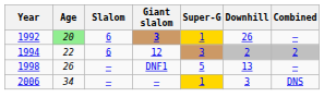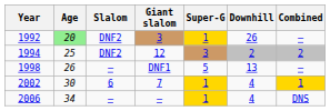 <table class=wikitable style="text-align:center">
 <tr>
 <th>  Year  </th>
 <th> Age </th>
 <th> Slalom </th>
 <th> Giant <br> slalom </th>
 <th>Super-G</th>
 <th>Downhill</th>
 <th>Combined</th>
 </tr>
 <tr>
 <td><a href='#'>1992</a></td>
 <td style="background: lightgreen;"><em>20</em></td>
-<td><a href='#'>6</a></td>
-<td style="background:#c96;"><strong><a href='#'>3</a></strong></td>
+<td><a href='#'>DNF2</a></td>
+<td style="background:#c96;"><a href='#'>3</a></td>
 <td style="background:gold;"><a href='#'>1</a></td>
 <td><a href='#'>26</a></td>
 <td><a href='#'>—</a></td>
 </tr>
 <tr>
 <td><a href='#'>1994</a></td>
-<td><em>22</em></td>
-<td><a href='#'>6</a></td>
+<td><em>25</em></td>
+<td><a href='#'>DNF2</a></td>
 <td><a href='#'>12</a></td>
 <td style="background:#c96;"><a href='#'>3</a></td>
 <td style="background:silver;"><a href='#'>2</a></td>
 <td style="background:silver;"><a href='#'>2</a></td>
 </tr>
 <tr>
 <td><a href='#'>1998</a></td>
 <td><em>26</em></td>
 <td><a href='#'>—</a></td>
 <td><a href='#'>DNF1</a></td>
 <td><a href='#'>5</a></td>
 <td><a href='#'>13</a></td>
 <td><a href='#'>—</a></td>
 </tr>
 <tr>
+<td><a href='#'>2002</a></td>
+<td><em>30</em></td>
+<td><a href='#'>6</a></td>
+<td><a href='#'>7</a></td>
+<td style="background:gold;"><a href='#'>1</a></td>
+<td><a href='#'>4</a></td>
+<td style="background:gold;"><a href='#'>1</a></td>
+</tr>
+<tr>
 <td><a href='#'>2006</a></td>
 <td><em>34</em></td>
 <td><a href='#'>—</a></td>
 <td><a href='#'>—</a></td>
 <td style="background:gold;"><a href='#'>1</a></td>
-<td><a href='#'>3</a></td>
+<td><a href='#'>4</a></td>
 <td><a href='#'>DNS</a></td>
 </tr>
 </table>
